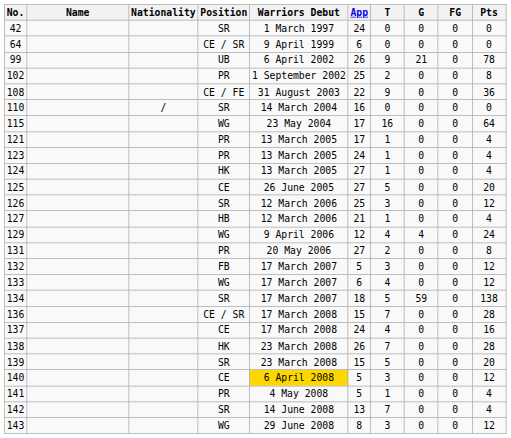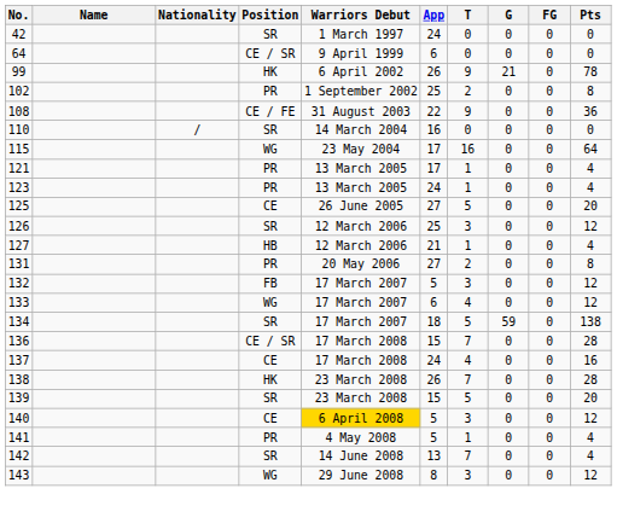 <table class="wikitable sortable" style="text-align: center;">
 <tr>
 <th>No.</th>
 <th style="width:10em">Name</th>
 <th>Nationality</th>
 <th>Position</th>
 <th>Warriors Debut</th>
 <th><a href='#'>App</a></th>
 <th style="width:3em">T</th>
 <th style="width:3em">G</th>
 <th style="width:3em">FG</th>
 <th style="width:3em">Pts</th>
 </tr>
 <tr>
 <td>42</td>
 <td align=left></td>
 <td></td>
 <td>SR</td>
 <td>1 March 1997</td>
 <td>24</td>
 <td>0</td>
 <td>0</td>
 <td>0</td>
 <td>0</td>
 </tr>
 <tr>
 <td>64</td>
 <td align=left></td>
 <td></td>
 <td>CE / SR</td>
 <td>9 April 1999</td>
 <td>6</td>
 <td>0</td>
 <td>0</td>
 <td>0</td>
 <td>0</td>
 </tr>
 <tr>
 <td>99</td>
 <td align=left></td>
 <td></td>
-<td>UB</td>
+<td>HK</td>
 <td>6 April 2002</td>
 <td>26</td>
 <td>9</td>
 <td>21</td>
 <td>0</td>
 <td>78</td>
 </tr>
 <tr>
 <td>102</td>
 <td align=left></td>
 <td></td>
 <td>PR</td>
 <td>1 September 2002</td>
 <td>25</td>
 <td>2</td>
 <td>0</td>
 <td>0</td>
 <td>8</td>
 </tr>
 <tr>
 <td>108</td>
 <td align=left></td>
 <td></td>
 <td>CE / FE</td>
 <td>31 August 2003</td>
 <td>22</td>
 <td>9</td>
 <td>0</td>
 <td>0</td>
 <td>36</td>
 </tr>
 <tr>
 <td>110</td>
 <td align=left></td>
 <td> / </td>
 <td>SR</td>
 <td>14 March 2004</td>
 <td>16</td>
 <td>0</td>
 <td>0</td>
 <td>0</td>
 <td>0</td>
 </tr>
 <tr>
 <td>115</td>
 <td align=left></td>
 <td></td>
 <td>WG</td>
 <td>23 May 2004</td>
 <td>17</td>
 <td>16</td>
 <td>0</td>
 <td>0</td>
 <td>64</td>
 </tr>
 <tr>
 <td>121</td>
 <td align=left></td>
 <td></td>
 <td>PR</td>
 <td>13 March 2005</td>
 <td>17</td>
 <td>1</td>
 <td>0</td>
 <td>0</td>
 <td>4</td>
 </tr>
 <tr>
 <td>123</td>
 <td align=left></td>
 <td></td>
 <td>PR</td>
 <td>13 March 2005</td>
 <td>24</td>
 <td>1</td>
 <td>0</td>
 <td>0</td>
 <td>4</td>
 </tr>
 <tr>
-<td>124</td>
-<td align=left></td>
-<td></td>
-<td>HK</td>
-<td>13 March 2005</td>
-<td>27</td>
-<td>1</td>
-<td>0</td>
-<td>0</td>
-<td>4</td>
-</tr>
-<tr>
 <td>125</td>
 <td align=left></td>
 <td></td>
 <td>CE</td>
 <td>26 June 2005</td>
 <td>27</td>
 <td>5</td>
 <td>0</td>
 <td>0</td>
 <td>20</td>
 </tr>
 <tr>
 <td>126</td>
 <td align=left></td>
 <td></td>
 <td>SR</td>
 <td>12 March 2006</td>
 <td>25</td>
 <td>3</td>
 <td>0</td>
 <td>0</td>
 <td>12</td>
 </tr>
 <tr>
 <td>127</td>
 <td align=left></td>
 <td></td>
 <td>HB</td>
 <td>12 March 2006</td>
 <td>21</td>
 <td>1</td>
 <td>0</td>
 <td>0</td>
 <td>4</td>
-</tr>
-<tr>
-<td>129</td>
-<td align=left></td>
-<td></td>
-<td>WG</td>
-<td>9 April 2006</td>
-<td>12</td>
-<td>4</td>
-<td>4</td>
-<td>0</td>
-<td>24</td>
 </tr>
 <tr>
 <td>131</td>
 <td align=left></td>
 <td></td>
 <td>PR</td>
 <td>20 May 2006</td>
 <td>27</td>
 <td>2</td>
 <td>0</td>
 <td>0</td>
 <td>8</td>
 </tr>
 <tr>
 <td>132</td>
 <td align=left></td>
 <td></td>
 <td>FB</td>
 <td>17 March 2007</td>
 <td>5</td>
 <td>3</td>
 <td>0</td>
 <td>0</td>
 <td>12</td>
 </tr>
 <tr>
 <td>133</td>
 <td align=left></td>
 <td></td>
 <td>WG</td>
 <td>17 March 2007</td>
 <td>6</td>
 <td>4</td>
 <td>0</td>
 <td>0</td>
 <td>12</td>
 </tr>
 <tr>
 <td>134</td>
 <td align=left></td>
 <td></td>
 <td>SR</td>
 <td>17 March 2007</td>
 <td>18</td>
 <td>5</td>
 <td>59</td>
 <td>0</td>
 <td>138</td>
 </tr>
 <tr>
 <td>136</td>
 <td align=left></td>
 <td></td>
 <td>CE / SR</td>
 <td>17 March 2008</td>
 <td>15</td>
 <td>7</td>
 <td>0</td>
 <td>0</td>
 <td>28</td>
 </tr>
 <tr>
 <td>137</td>
 <td align=left></td>
 <td></td>
 <td>CE</td>
 <td>17 March 2008</td>
 <td>24</td>
 <td>4</td>
 <td>0</td>
 <td>0</td>
 <td>16</td>
 </tr>
 <tr>
 <td>138</td>
 <td align=left></td>
 <td></td>
 <td>HK</td>
 <td>23 March 2008</td>
 <td>26</td>
 <td>7</td>
 <td>0</td>
 <td>0</td>
 <td>28</td>
 </tr>
 <tr>
 <td>139</td>
 <td align=left></td>
 <td></td>
 <td>SR</td>
 <td>23 March 2008</td>
 <td>15</td>
 <td>5</td>
 <td>0</td>
 <td>0</td>
 <td>20</td>
 </tr>
 <tr>
 <td>140</td>
 <td align=left></td>
 <td></td>
 <td>CE</td>
 <td style="background: gold;">6 April 2008</td>
 <td>5</td>
 <td>3</td>
 <td>0</td>
 <td>0</td>
 <td>12</td>
 </tr>
 <tr>
 <td>141</td>
 <td align=left></td>
 <td></td>
 <td>PR</td>
 <td>4 May 2008</td>
 <td>5</td>
 <td>1</td>
 <td>0</td>
 <td>0</td>
 <td>4</td>
 </tr>
 <tr>
 <td>142</td>
 <td align=left></td>
 <td></td>
 <td>SR</td>
 <td>14 June 2008</td>
 <td>13</td>
 <td>7</td>
 <td>0</td>
 <td>0</td>
 <td>4</td>
 </tr>
 <tr>
 <td>143</td>
 <td align=left></td>
 <td></td>
 <td>WG</td>
 <td>29 June 2008</td>
 <td>8</td>
 <td>3</td>
 <td>0</td>
 <td>0</td>
 <td>12</td>
 </tr>
 </table>
